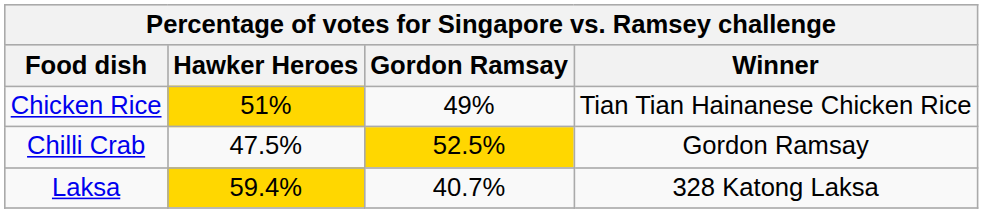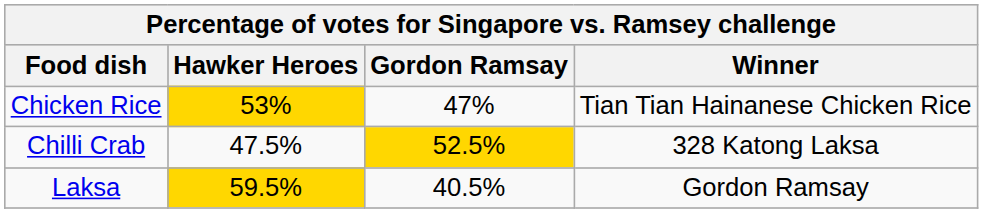 <table class="wikitable" style="text-align: center;font-size:100%;">
 <tr>
 <th colspan=9>Percentage of votes for Singapore vs. Ramsey challenge</th>
 </tr>
 <tr>
 <th>Food dish</th>
 <th>Hawker Heroes</th>
 <th>Gordon Ramsay</th>
 <th>Winner</th>
 </tr>
 <tr>
 <td><a href='#'>Chicken Rice</a></td>
-<td style="background:gold;">51%</td>
-<td>49%</td>
+<td style="background:gold;">53%</td>
+<td>47%</td>
 <td>Tian Tian Hainanese Chicken Rice</td>
 </tr>
 <tr>
 <td><a href='#'>Chilli Crab</a></td>
 <td>47.5%</td>
 <td style="background:gold;">52.5%</td>
-<td>Gordon Ramsay</td>
+<td>328 Katong Laksa</td>
 </tr>
 <tr>
 <td><a href='#'>Laksa</a></td>
-<td style="background:gold;">59.4%</td>
-<td>40.7%</td>
-<td>328 Katong Laksa</td>
+<td style="background:gold;">59.5%</td>
+<td>40.5%</td>
+<td>Gordon Ramsay</td>
 </tr>
 </table>
